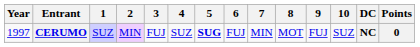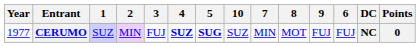 <table class="wikitable" style="text-align:center; font-size:90%">
 <tr>
 <th>Year</th>
 <th>Entrant</th>
 <th>1</th>
 <th>2</th>
 <th>3</th>
 <th>4</th>
 <th>5</th>
-<th>6</th>
+<th>10</th>
 <th>7</th>
 <th>8</th>
 <th>9</th>
-<th>10</th>
+<th>6</th>
 <th>DC</th>
 <th>Points</th>
 </tr>
 <tr>
-<td><a href='#'>1997</a></td>
+<td><a href='#'>1977</a></td>
 <th><a href='#'>CERUMO</a></th>
 <td style="background:#CFCFFF;"><a href='#'>SUZ</a><br></td>
 <td style="background:#EFCFFF;"><a href='#'>MIN</a><br></td>
 <td style="background:#"><a href='#'>FUJ</a></td>
+<td style="background:#"><strong><a href='#'>SUZ</a></strong></td>
+<td style="background:#"><strong><a href='#'>SUG</a></strong></td>
 <td style="background:#"><a href='#'>SUZ</a></td>
-<td style="background:#"><strong><a href='#'>SUG</a></strong></td>
-<td style="background:#"><a href='#'>FUJ</a></td>
 <td style="background:#"><a href='#'>MIN</a></td>
 <td style="background:#"><a href='#'>MOT</a></td>
 <td style="background:#"><a href='#'>FUJ</a></td>
-<td style="background:#"><a href='#'>SUZ</a></td>
+<td style="background:#"><a href='#'>FUJ</a></td>
 <th>NC</th>
 <th>0</th>
 </tr>
 </table>
